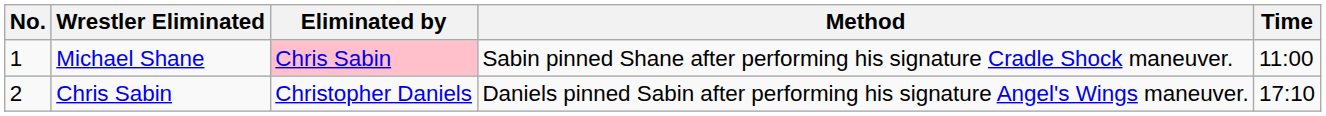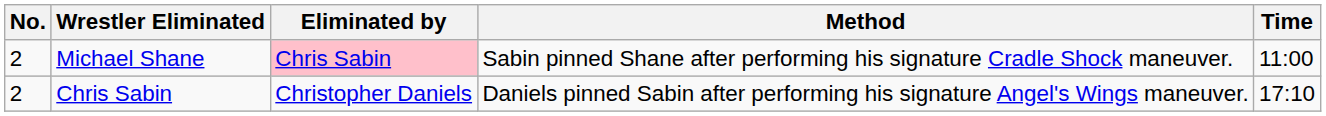 <table class="wikitable sortable">
 <tr>
 <th>No.</th>
 <th>Wrestler Eliminated</th>
 <th>Eliminated by</th>
 <th>Method</th>
 <th>Time</th>
 </tr>
 <tr>
-<td>1</td>
+<td>2</td>
 <td><a href='#'>Michael Shane</a></td>
 <td style="background: pink;"><a href='#'>Chris Sabin</a></td>
 <td>Sabin pinned Shane after performing his signature <a href='#'>Cradle Shock</a> maneuver.</td>
 <td>11:00</td>
 </tr>
 <tr>
 <td>2</td>
 <td><a href='#'>Chris Sabin</a></td>
 <td><a href='#'>Christopher Daniels</a></td>
 <td>Daniels pinned Sabin after performing his signature <a href='#'>Angel's Wings</a> maneuver.</td>
 <td>17:10</td>
 </tr>
 </table>
